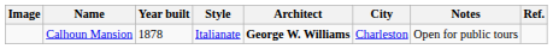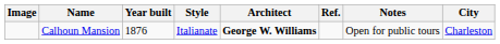 <table class="sortable wikitable">
 <tr>
 <th>Image</th>
 <th>Name</th>
 <th>Year built</th>
 <th>Style</th>
 <th>Architect</th>
+<th>Ref.</th>
+<th>Notes</th>
 <th>City</th>
-<th>Notes</th>
-<th>Ref.</th>
 </tr>
 <tr>
 <td style="text-align:center;"><br><small></small></td>
 <td><a href='#'>Calhoun Mansion</a></td>
-<td>1878</td>
+<td>1876</td>
 <td><a href='#'>Italianate</a></td>
 <td><strong>George W. Williams</strong></td>
+<td></td>
+<td>Open for public tours</td>
 <td><a href='#'>Charleston</a></td>
-<td>Open for public tours</td>
-<td></td>
 </tr>
 </table>
